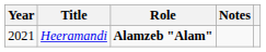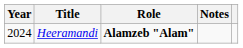 <table class="wikitable sortable plainrowheaders">
 <tr style="text-align:center;">
 <th scope="col">Year</th>
 <th scope="col">Title</th>
 <th scope="col">Role</th>
 <th scope="col">Notes</th>
 <th scope="col" class = "unsortable"></th>
 </tr>
 <tr>
-<td>2021</td>
+<td>2024</td>
 <td><em><a href='#'>Heeramandi</a></em></td>
 <td><strong>Alamzeb "Alam"</strong></td>
 <td></td>
 <td></td>
 </tr>
 </table>
